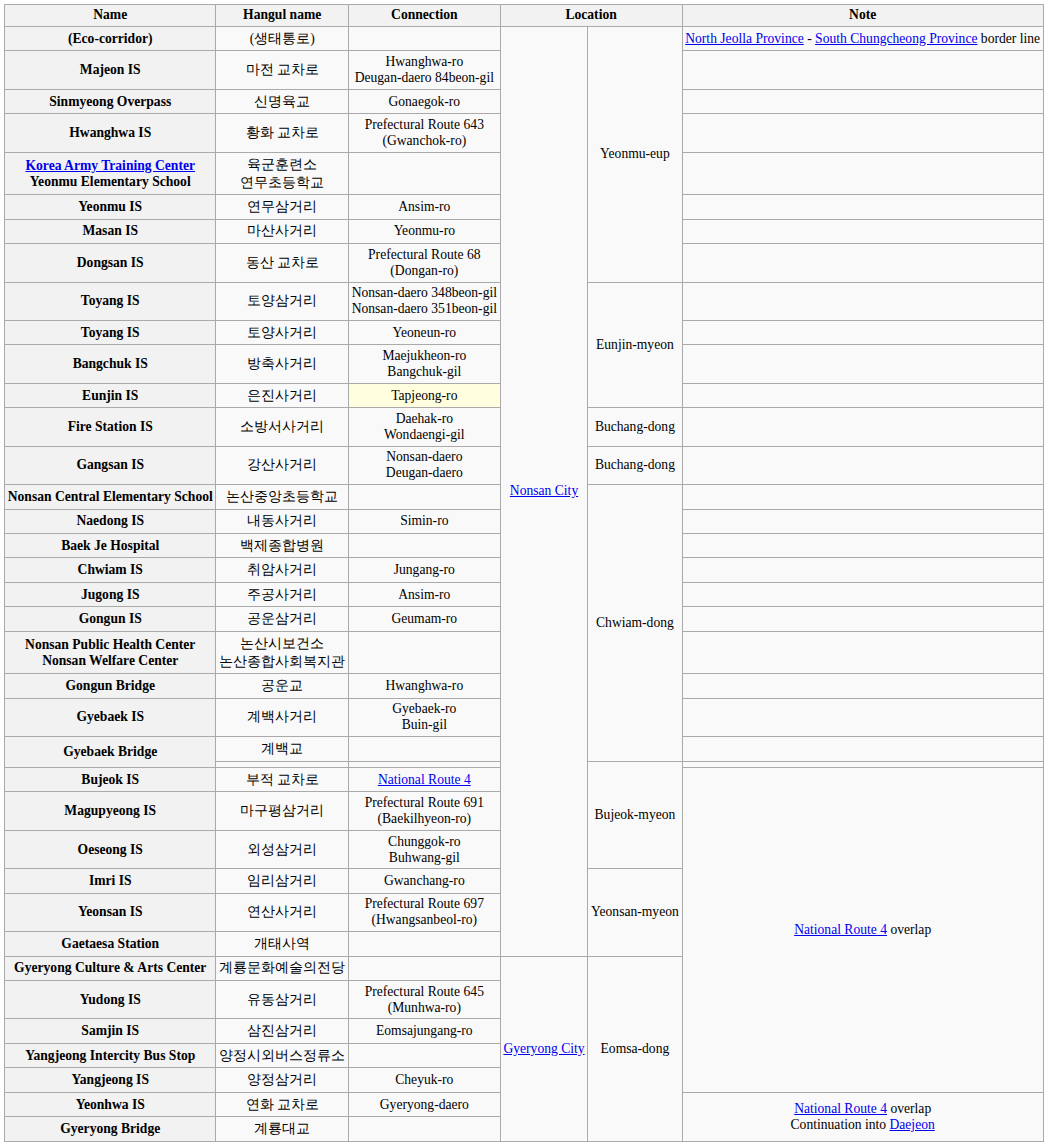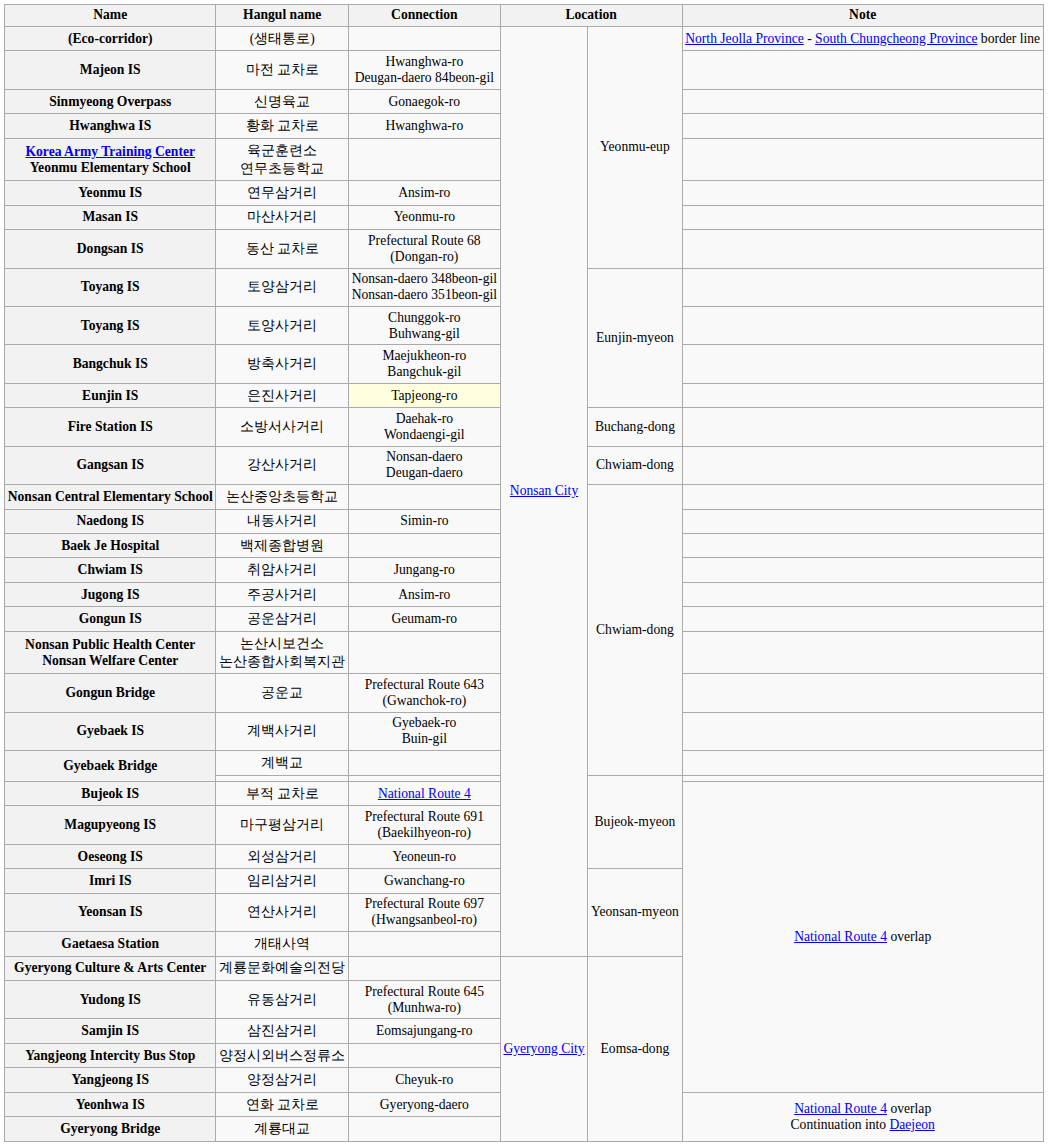 <table class="wikitable" style="font-size: 85%; text-align: center;">
 <tr>
 <th>Name </th>
 <th>Hangul name</th>
 <th>Connection</th>
 <th colspan="2">Location</th>
 <th>Note</th>
 </tr>
 <tr>
 <th>(Eco-corridor)</th>
 <td>(생태통로)</td>
 <td></td>
 <td rowspan=31><a href='#'>Nonsan City</a></td>
 <td rowspan=8>Yeonmu-eup</td>
 <td><a href='#'>North Jeolla Province</a> - <a href='#'>South Chungcheong Province</a> border line</td>
 </tr>
 <tr>
 <th>Majeon IS</th>
 <td>마전 교차로</td>
 <td>Hwanghwa-ro<br>Deugan-daero 84beon-gil</td>
 <td></td>
 </tr>
 <tr>
 <th>Sinmyeong Overpass</th>
 <td>신명육교</td>
 <td>Gonaegok-ro</td>
 <td></td>
 </tr>
 <tr>
 <th>Hwanghwa IS</th>
 <td>황화 교차로</td>
-<td>Prefectural Route 643<br>(Gwanchok-ro)</td>
+<td>Hwanghwa-ro</td>
 <td></td>
 </tr>
 <tr>
 <th><a href='#'>Korea Army Training Center</a><br>Yeonmu Elementary School</th>
 <td>육군훈련소<br>연무초등학교</td>
 <td></td>
 <td></td>
 </tr>
 <tr>
 <th>Yeonmu IS</th>
 <td>연무삼거리</td>
 <td>Ansim-ro</td>
 <td></td>
 </tr>
 <tr>
 <th>Masan IS</th>
 <td>마산사거리</td>
 <td>Yeonmu-ro</td>
 <td></td>
 </tr>
 <tr>
 <th>Dongsan IS</th>
 <td>동산 교차로</td>
 <td>Prefectural Route 68<br>(Dongan-ro)</td>
 <td></td>
 </tr>
 <tr>
 <th>Toyang IS</th>
 <td>토양삼거리</td>
 <td>Nonsan-daero 348beon-gil<br>Nonsan-daero 351beon-gil</td>
 <td rowspan=4>Eunjin-myeon</td>
 <td></td>
 </tr>
 <tr>
 <th>Toyang IS</th>
 <td>토양사거리</td>
-<td>Yeoneun-ro</td>
+<td>Chunggok-ro<br>Buhwang-gil</td>
 <td></td>
 </tr>
 <tr>
 <th>Bangchuk IS</th>
 <td>방축사거리</td>
 <td>Maejukheon-ro<br>Bangchuk-gil</td>
 <td></td>
 </tr>
 <tr>
 <th>Eunjin IS</th>
 <td>은진사거리</td>
 <td style="background: lightyellow;">Tapjeong-ro</td>
 <td></td>
 </tr>
 <tr>
 <th>Fire Station IS</th>
 <td>소방서사거리</td>
 <td>Daehak-ro<br>Wondaengi-gil</td>
 <td>Buchang-dong</td>
 <td></td>
 </tr>
 <tr>
 <th>Gangsan IS</th>
 <td>강산사거리</td>
 <td>Nonsan-daero<br>Deugan-daero</td>
-<td>Buchang-dong</td>
+<td>Chwiam-dong</td>
 <td></td>
 </tr>
 <tr>
 <th>Nonsan Central Elementary School</th>
 <td>논산중앙초등학교</td>
 <td></td>
 <td rowspan=10>Chwiam-dong</td>
 <td></td>
 </tr>
 <tr>
 <th>Naedong IS</th>
 <td>내동사거리</td>
 <td>Simin-ro</td>
 <td></td>
 </tr>
 <tr>
 <th>Baek Je Hospital</th>
 <td>백제종합병원</td>
 <td></td>
 <td></td>
 </tr>
 <tr>
 <th>Chwiam IS</th>
 <td>취암사거리</td>
 <td>Jungang-ro</td>
 <td></td>
 </tr>
 <tr>
 <th>Jugong IS</th>
 <td>주공사거리</td>
 <td>Ansim-ro</td>
 <td></td>
 </tr>
 <tr>
 <th>Gongun IS</th>
 <td>공운삼거리</td>
 <td>Geumam-ro</td>
 <td></td>
 </tr>
 <tr>
 <th>Nonsan Public Health Center<br>Nonsan Welfare Center</th>
 <td>논산시보건소<br>논산종합사회복지관</td>
 <td></td>
 <td></td>
 </tr>
 <tr>
 <th>Gongun Bridge</th>
 <td>공운교</td>
-<td>Hwanghwa-ro</td>
+<td>Prefectural Route 643<br>(Gwanchok-ro)</td>
 <td></td>
 </tr>
 <tr>
 <th>Gyebaek IS</th>
 <td>계백사거리</td>
 <td>Gyebaek-ro<br>Buin-gil</td>
 <td></td>
 </tr>
 <tr>
 <th rowspan=2>Gyebaek Bridge</th>
 <td>계백교</td>
 <td></td>
 <td></td>
 </tr>
 <tr>
 <td></td>
 <td></td>
 <td rowspan=4>Bujeok-myeon</td>
 <td></td>
 </tr>
 <tr>
 <th>Bujeok IS</th>
 <td>부적 교차로</td>
 <td> <a href='#'>National Route 4</a></td>
 <td rowspan=11><a href='#'>National Route 4</a> overlap</td>
 </tr>
 <tr>
 <th>Magupyeong IS</th>
 <td>마구평삼거리</td>
 <td>Prefectural Route 691<br>(Baekilhyeon-ro)</td>
 </tr>
 <tr>
 <th>Oeseong IS</th>
 <td>외성삼거리</td>
-<td>Chunggok-ro<br>Buhwang-gil</td>
+<td>Yeoneun-ro</td>
 </tr>
 <tr>
 <th>Imri IS</th>
 <td>임리삼거리</td>
 <td>Gwanchang-ro</td>
 <td rowspan=3>Yeonsan-myeon</td>
 </tr>
 <tr>
 <th>Yeonsan IS</th>
 <td>연산사거리</td>
 <td>Prefectural Route 697<br>(Hwangsanbeol-ro)</td>
 </tr>
 <tr>
 <th>Gaetaesa Station</th>
 <td>개태사역</td>
 <td></td>
 </tr>
 <tr>
 <th>Gyeryong Culture & Arts Center</th>
 <td>계룡문화예술의전당</td>
 <td></td>
 <td rowspan=7><a href='#'>Gyeryong City</a></td>
 <td rowspan=7>Eomsa-dong</td>
 </tr>
 <tr>
 <th>Yudong IS</th>
 <td>유동삼거리</td>
 <td>Prefectural Route 645<br>(Munhwa-ro)</td>
 </tr>
 <tr>
 <th>Samjin IS</th>
 <td>삼진삼거리</td>
 <td>Eomsajungang-ro</td>
 </tr>
 <tr>
 <th>Yangjeong Intercity Bus Stop</th>
 <td>양정시외버스정류소</td>
 <td></td>
 </tr>
 <tr>
 <th>Yangjeong IS</th>
 <td>양정삼거리</td>
 <td>Cheyuk-ro</td>
 </tr>
 <tr>
 <th>Yeonhwa IS</th>
 <td>연화 교차로</td>
 <td>Gyeryong-daero</td>
 <td rowspan=2><a href='#'>National Route 4</a> overlap<br>Continuation into <a href='#'>Daejeon</a></td>
 </tr>
 <tr>
 <th>Gyeryong Bridge</th>
 <td>계룡대교</td>
 <td></td>
 </tr>
 <tr>
 </tr>
 </table>
